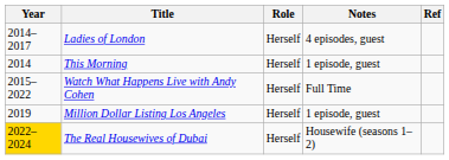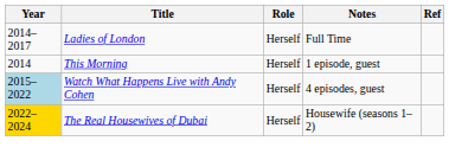 <table class="wikitable sortable">
 <tr>
 <th>Year</th>
 <th>Title</th>
 <th>Role</th>
 <th>Notes</th>
 <th>Ref</th>
 </tr>
 <tr>
 <td>2014–2017</td>
 <td><em><a href='#'>Ladies of London</a></em></td>
 <td>Herself</td>
-<td>4 episodes, guest</td>
+<td>Full Time</td>
 <td></td>
 </tr>
 <tr>
 <td>2014</td>
 <td><em><a href='#'>This Morning</a></em></td>
 <td>Herself</td>
 <td>1 episode, guest</td>
 <td></td>
 </tr>
 <tr>
-<td>2015–2022</td>
+<td style="background: lightblue;">2015–2022</td>
 <td><em><a href='#'>Watch What Happens Live with Andy Cohen</a></em></td>
 <td>Herself</td>
-<td>Full Time</td>
-<td></td>
-</tr>
-<tr>
-<td>2019</td>
-<td><em><a href='#'>Million Dollar Listing Los Angeles</a></em></td>
-<td>Herself</td>
-<td>1 episode, guest</td>
+<td>4 episodes, guest</td>
 <td></td>
 </tr>
 <tr>
 <td style="background: gold;">2022–2024</td>
 <td><em><a href='#'>The Real Housewives of Dubai</a></em></td>
 <td>Herself</td>
 <td>Housewife (seasons 1–2)</td>
 <td></td>
 </tr>
 </table>
